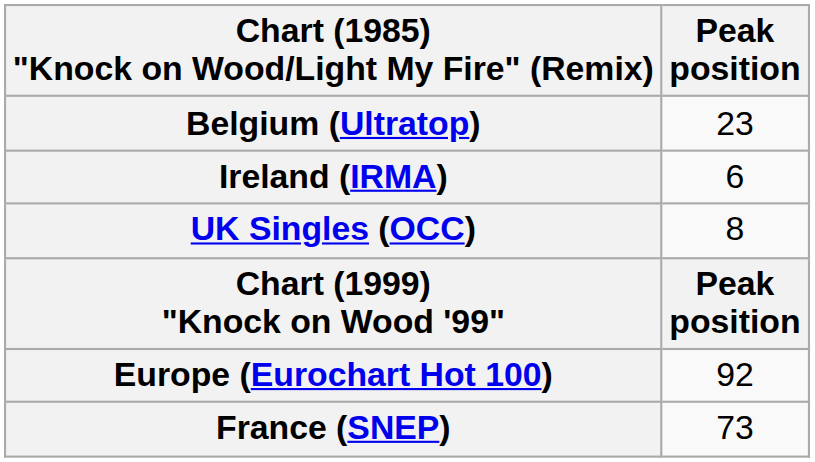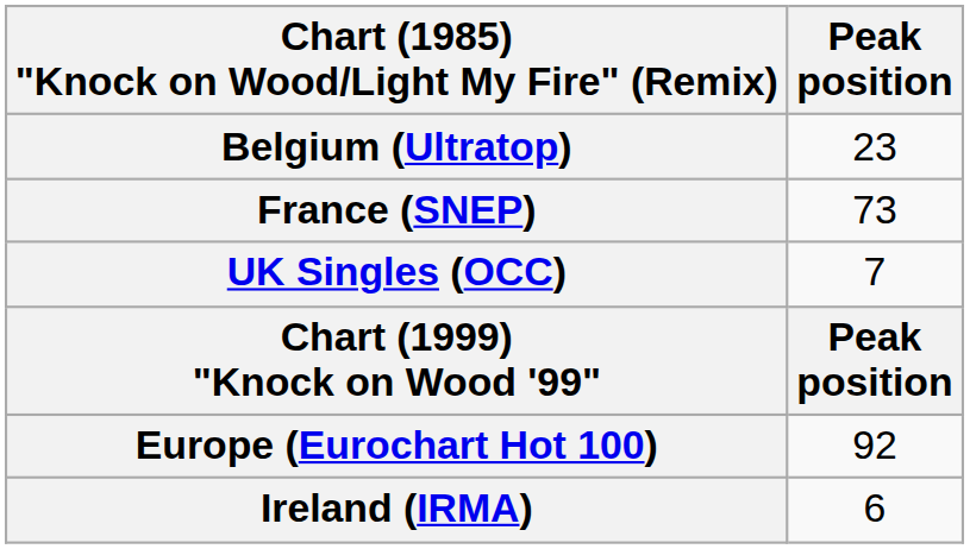 <table class="wikitable sortable plainrowheaders">
 <tr>
 <th>Chart (1985)<br>"Knock on Wood/Light My Fire" (Remix)</th>
 <th>Peak<br>position</th>
 </tr>
 <tr>
 <th scope="row">Belgium (<a href='#'>Ultratop</a>)</th>
 <td style="text-align:center;">23</td>
 </tr>
 <tr>
-<th scope="row">Ireland (<a href='#'>IRMA</a>)</th>
-<td style="text-align:center;">6</td>
+<th scope="row">France (<a href='#'>SNEP</a>)</th>
+<td style="text-align:center;">73</td>
 </tr>
 <tr>
 <th scope="row"><a href='#'>UK Singles</a> (<a href='#'>OCC</a>)</th>
-<td style="text-align:center;">8</td>
+<td style="text-align:center;">7</td>
 </tr>
 <tr>
 <th>Chart (1999)<br>"Knock on Wood '99"</th>
 <th>Peak<br>position</th>
 </tr>
 <tr>
 <th scope="row">Europe (<a href='#'>Eurochart Hot 100</a>)</th>
 <td style="text-align:center;">92</td>
 </tr>
 <tr>
-<th scope="row">France (<a href='#'>SNEP</a>)</th>
-<td style="text-align:center;">73</td>
+<th scope="row">Ireland (<a href='#'>IRMA</a>)</th>
+<td style="text-align:center;">6</td>
 </tr>
 </table>
